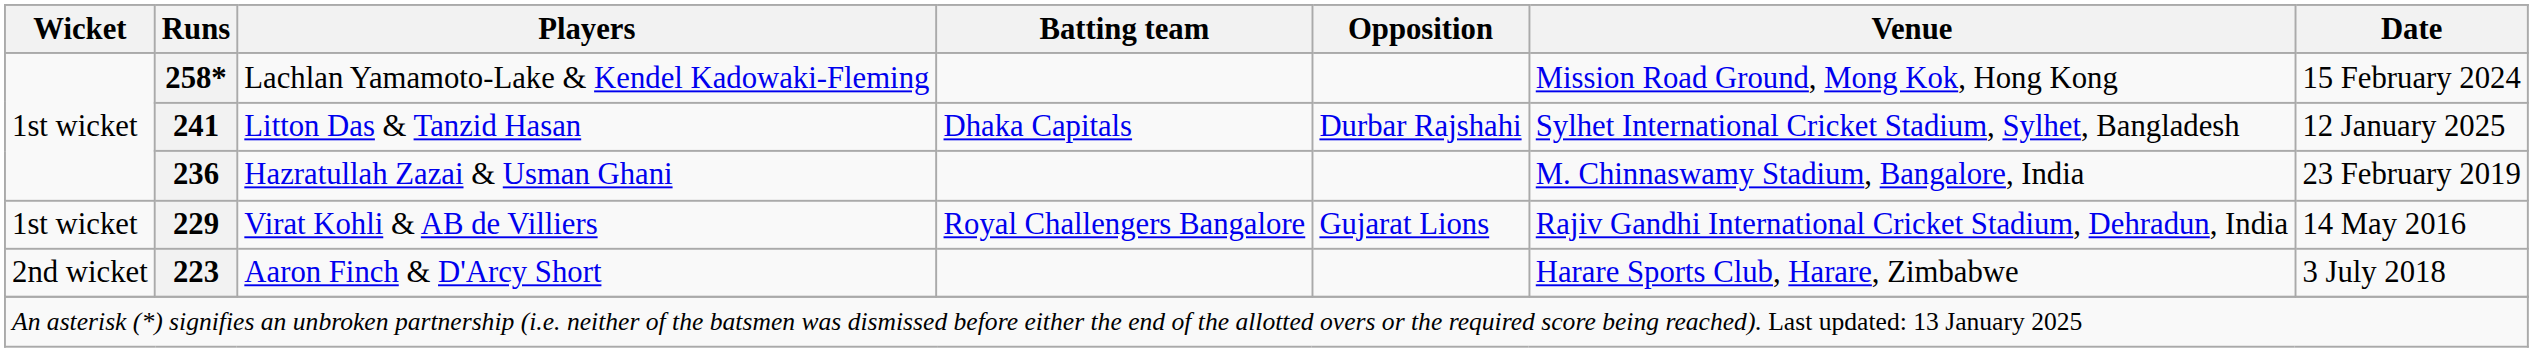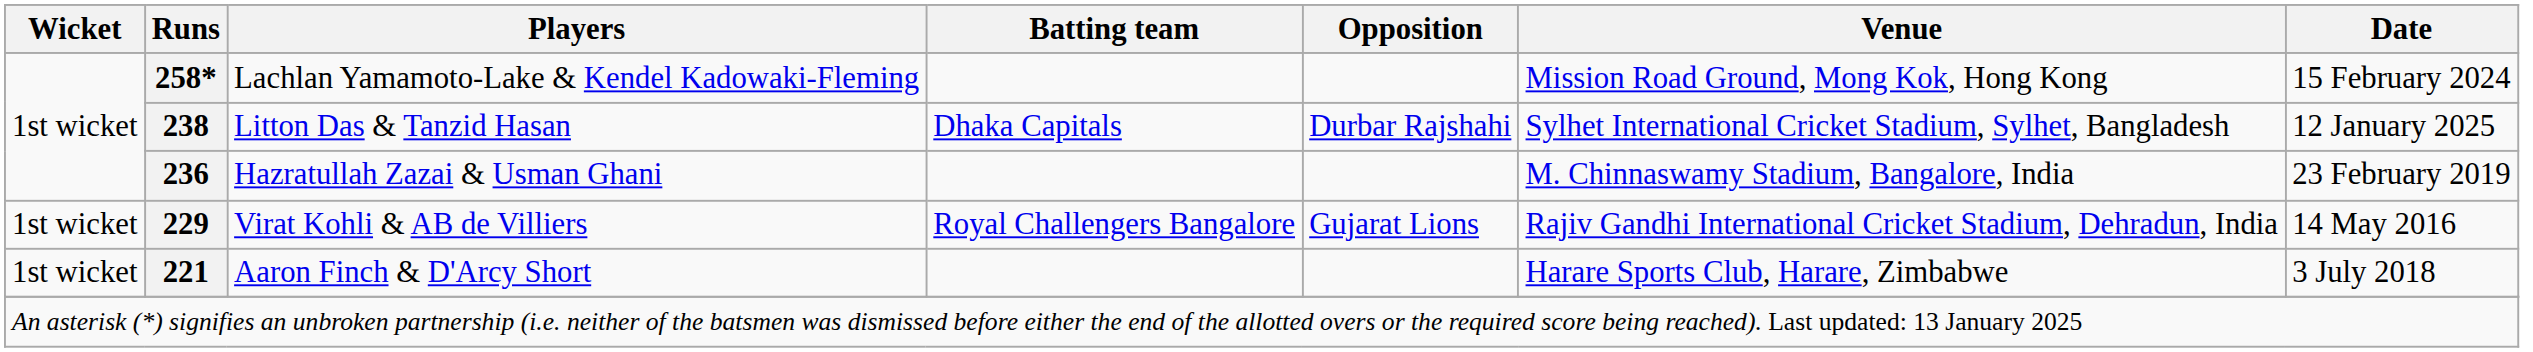 <table class="wikitable sortable" style="text-align:centre;" style="font-size: 95%">
 <tr>
 <th scope="col">Wicket</th>
 <th scope="col">Runs</th>
 <th scope="col">Players</th>
 <th scope="col">Batting team</th>
 <th scope="col">Opposition</th>
 <th scope="col">Venue</th>
 <th scope="col">Date</th>
 </tr>
 <tr>
 <td rowspan=3>1st wicket</td>
 <th>258*</th>
 <td>Lachlan Yamamoto-Lake & <a href='#'>Kendel Kadowaki-Fleming</a></td>
 <td></td>
 <td></td>
 <td><a href='#'>Mission Road Ground</a>, <a href='#'>Mong Kok</a>, Hong Kong</td>
 <td>15 February 2024</td>
 </tr>
 <tr>
-<th>241</th>
+<th>238</th>
 <td><a href='#'>Litton Das</a> & <a href='#'>Tanzid Hasan</a></td>
 <td><a href='#'>Dhaka Capitals</a></td>
 <td><a href='#'>Durbar Rajshahi</a></td>
 <td><a href='#'>Sylhet International Cricket Stadium</a>, <a href='#'>Sylhet</a>, Bangladesh</td>
 <td>12 January 2025</td>
 </tr>
 <tr>
 <th>236</th>
 <td><a href='#'>Hazratullah Zazai</a> & <a href='#'>Usman Ghani</a></td>
 <td></td>
 <td></td>
 <td><a href='#'>M. Chinnaswamy Stadium</a>, <a href='#'>Bangalore</a>, India</td>
 <td>23 February 2019</td>
 </tr>
 <tr>
 <td>1st wicket</td>
 <th>229</th>
 <td><a href='#'>Virat Kohli</a> & <a href='#'>AB de Villiers</a></td>
 <td><a href='#'>Royal Challengers Bangalore</a></td>
 <td><a href='#'>Gujarat Lions</a></td>
 <td><a href='#'>Rajiv Gandhi International Cricket Stadium</a>, <a href='#'>Dehradun</a>, India</td>
 <td>14 May 2016</td>
 </tr>
 <tr>
-<td>2nd wicket</td>
-<th>223</th>
+<td>1st wicket</td>
+<th>221</th>
 <td><a href='#'>Aaron Finch</a> & <a href='#'>D'Arcy Short</a></td>
 <td></td>
 <td></td>
 <td><a href='#'>Harare Sports Club</a>, <a href='#'>Harare</a>, Zimbabwe</td>
 <td>3 July 2018</td>
 </tr>
 <tr>
 </tr>
 <tr class="sortbottom">
 <td scope="row" colspan=8><small><em>An asterisk (*) signifies an unbroken partnership (i.e. neither of the batsmen was dismissed before either the end of the allotted overs or the required score being reached).</em> Last updated: 13 January 2025</small></td>
 </tr>
 </table>
